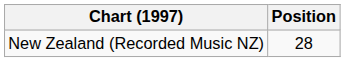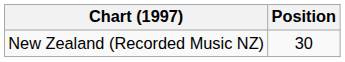 <table class="wikitable">
 <tr>
 <th>Chart (1997)</th>
 <th>Position</th>
 </tr>
 <tr>
 <td align="left">New Zealand (Recorded Music NZ)</td>
-<td align="center">28</td>
+<td align="center">30</td>
 </tr>
 </table>
